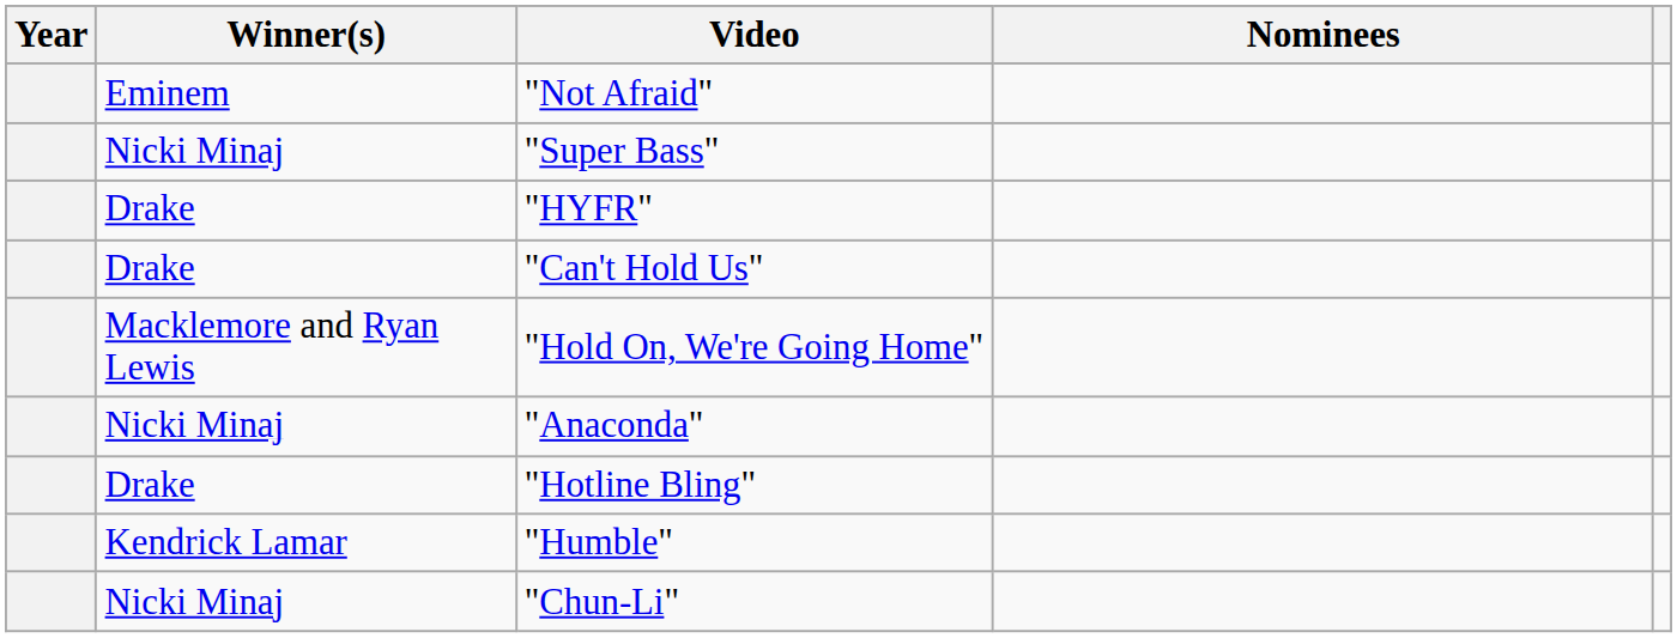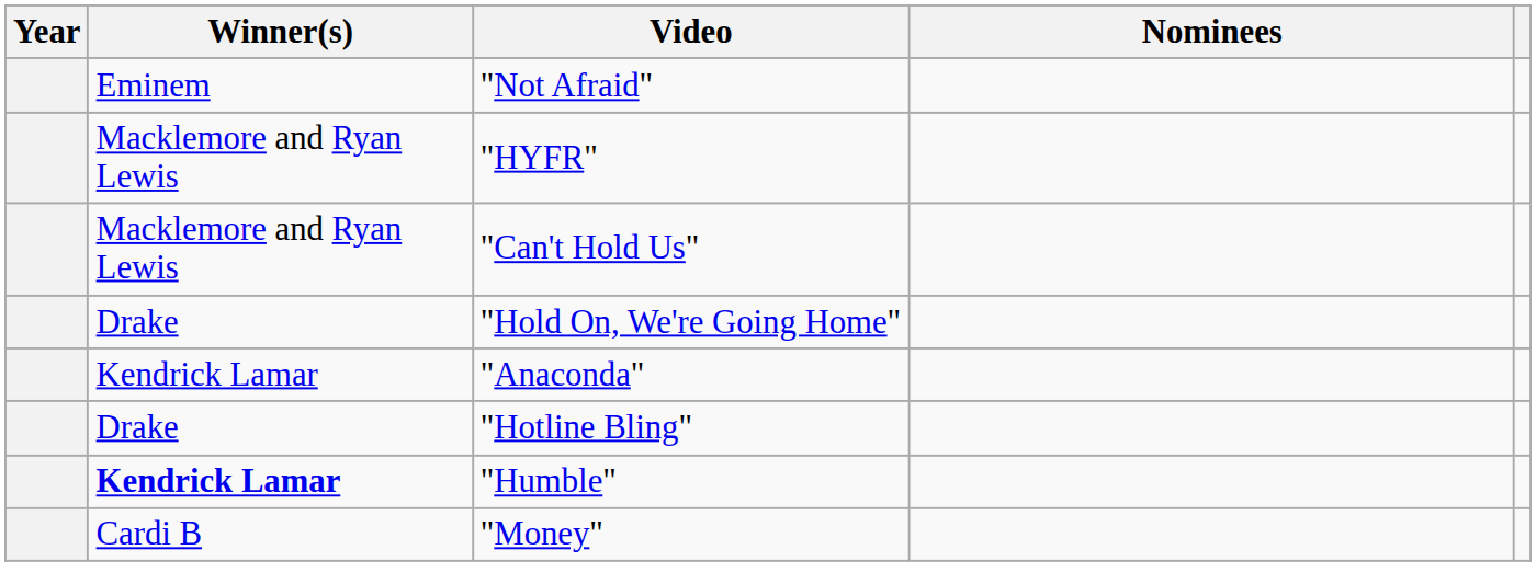 <table class="wikitable sortable">
 <tr>
 <th scope="col">Year</th>
 <th scope="col" style="width:175px;">Winner(s)</th>
 <th scope="col" style="width:200px;">Video</th>
 <th scope="col" style="width:280px;">Nominees</th>
 <th scope="col" class="unsortable"></th>
 </tr>
 <tr>
 <th scope="row"></th>
 <td><a href='#'>Eminem</a></td>
 <td>"<a href='#'>Not Afraid</a>"</td>
 <td></td>
 <td align="center"></td>
 </tr>
 <tr>
 <th scope="row"></th>
-<td><a href='#'>Nicki Minaj</a></td>
-<td>"<a href='#'>Super Bass</a>"</td>
+<td><a href='#'>Macklemore</a> and <a href='#'>Ryan Lewis</a> </td>
+<td>"<a href='#'>HYFR</a>"</td>
+<td></td>
+<td align="center"></td>
+</tr>
+<tr>
+<th scope="row"></th>
+<td><a href='#'>Macklemore</a> and <a href='#'>Ryan Lewis</a> </td>
+<td>"<a href='#'>Can't Hold Us</a>"</td>
 <td></td>
 <td align="center"></td>
 </tr>
 <tr>
 <th scope="row"></th>
 <td><a href='#'>Drake</a> </td>
-<td>"<a href='#'>HYFR</a>"</td>
-<td></td>
-<td align="center"></td>
-</tr>
-<tr>
-<th scope="row"></th>
-<td><a href='#'>Drake</a> </td>
-<td>"<a href='#'>Can't Hold Us</a>"</td>
-<td></td>
-<td align="center"></td>
-</tr>
-<tr>
-<th scope="row"></th>
-<td><a href='#'>Macklemore</a> and <a href='#'>Ryan Lewis</a> </td>
 <td>"<a href='#'>Hold On, We're Going Home</a>"</td>
 <td></td>
 <td align="center"></td>
 </tr>
 <tr>
 <th scope="row"></th>
-<td><a href='#'>Nicki Minaj</a></td>
+<td><a href='#'>Kendrick Lamar</a></td>
 <td>"<a href='#'>Anaconda</a>"</td>
 <td></td>
 <td align="center"></td>
 </tr>
 <tr>
 <th scope="row"></th>
 <td><a href='#'>Drake</a></td>
 <td>"<a href='#'>Hotline Bling</a>"</td>
 <td></td>
 <td align="center"></td>
 </tr>
 <tr>
 <th scope="row"></th>
-<td><a href='#'>Kendrick Lamar</a></td>
+<td><strong><a href='#'>Kendrick Lamar</a></strong></td>
 <td>"<a href='#'>Humble</a>"</td>
 <td></td>
 <td align="center"></td>
 </tr>
 <tr>
 <th scope="row"></th>
-<td><a href='#'>Nicki Minaj</a></td>
-<td>"<a href='#'>Chun-Li</a>"</td>
+<td><a href='#'>Cardi B</a></td>
+<td>"<a href='#'>Money</a>"</td>
 <td></td>
 <td align="center"></td>
 </tr>
 </table>
